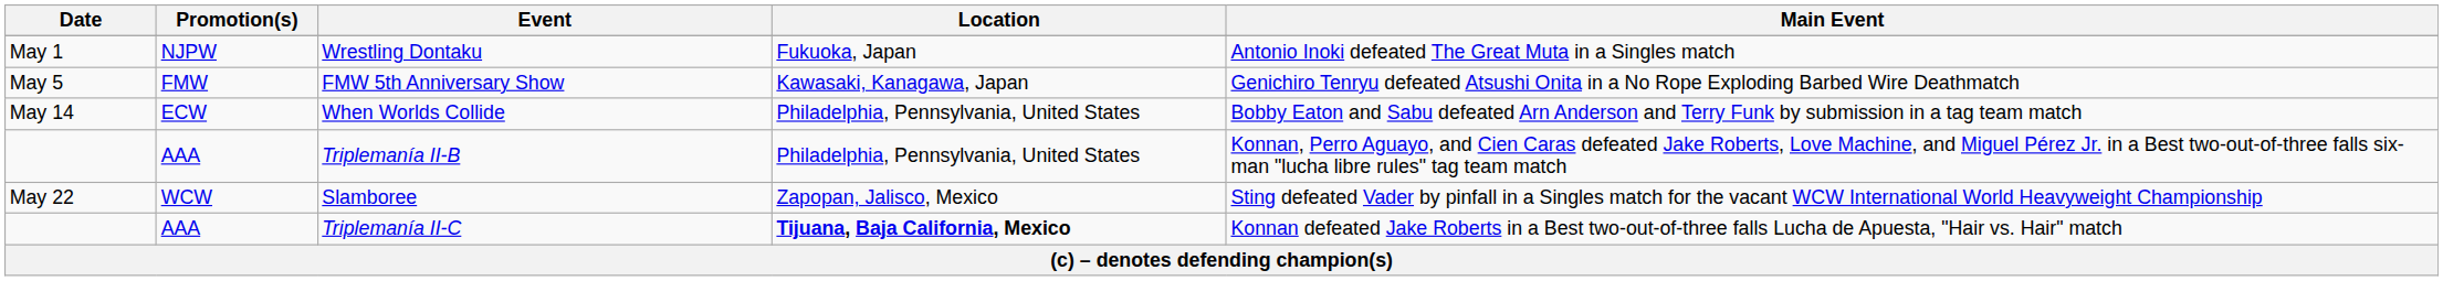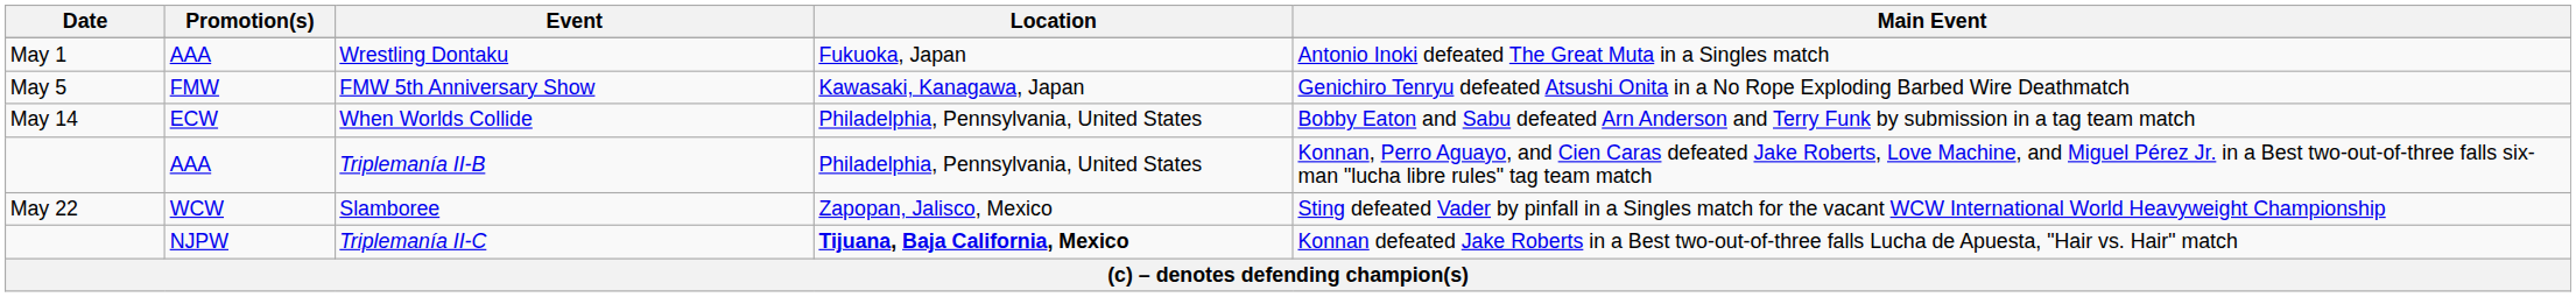 <table class="wikitable" style="width:100%;">
 <tr>
 <th width="5%">Date</th>
 <th width="5%">Promotion(s)</th>
 <th style="width:15%;">Event</th>
 <th style="width:15%;">Location</th>
 <th style="width:40%;">Main Event</th>
 </tr>
 <tr style="width:20%;" |Notes>
 </tr>
 <tr>
 <td>May 1</td>
-<td><a href='#'>NJPW</a></td>
+<td><a href='#'>AAA</a></td>
 <td><a href='#'>Wrestling Dontaku</a></td>
 <td><a href='#'>Fukuoka</a>, Japan</td>
 <td><a href='#'>Antonio Inoki</a> defeated <a href='#'>The Great Muta</a> in a Singles match</td>
 </tr>
 <tr>
 <td>May 5</td>
 <td><a href='#'>FMW</a></td>
 <td><a href='#'>FMW 5th Anniversary Show</a></td>
 <td><a href='#'>Kawasaki, Kanagawa</a>, Japan</td>
 <td><a href='#'>Genichiro Tenryu</a> defeated <a href='#'>Atsushi Onita</a> in a No Rope Exploding Barbed Wire Deathmatch</td>
 </tr>
 <tr>
 <td>May 14</td>
 <td><a href='#'>ECW</a></td>
 <td><a href='#'>When Worlds Collide</a></td>
 <td><a href='#'>Philadelphia</a>, Pennsylvania, United States</td>
 <td><a href='#'>Bobby Eaton</a> and <a href='#'>Sabu</a> defeated <a href='#'>Arn Anderson</a> and <a href='#'>Terry Funk</a> by submission in a tag team match</td>
 </tr>
 <tr>
 <td></td>
 <td><a href='#'>AAA</a></td>
 <td><em><a href='#'>Triplemanía II-B</a></em></td>
 <td><a href='#'>Philadelphia</a>, Pennsylvania, United States</td>
 <td><a href='#'>Konnan</a>, <a href='#'>Perro Aguayo</a>, and <a href='#'>Cien Caras</a> defeated <a href='#'>Jake Roberts</a>, <a href='#'>Love Machine</a>, and <a href='#'>Miguel Pérez Jr.</a> in a Best two-out-of-three falls six-man "lucha libre rules" tag team match</td>
 </tr>
 <tr>
 <td>May 22</td>
 <td><a href='#'>WCW</a></td>
 <td><a href='#'>Slamboree</a></td>
 <td><a href='#'>Zapopan, Jalisco</a>, Mexico</td>
 <td><a href='#'>Sting</a> defeated <a href='#'>Vader</a> by pinfall in a Singles match for the vacant <a href='#'>WCW International World Heavyweight Championship</a></td>
 </tr>
 <tr>
 <td></td>
-<td><a href='#'>AAA</a></td>
+<td><a href='#'>NJPW</a></td>
 <td><em><a href='#'>Triplemanía II-C</a></em></td>
 <td><strong><a href='#'>Tijuana</a>, <a href='#'>Baja California</a>, Mexico</strong></td>
 <td><a href='#'>Konnan</a> defeated <a href='#'>Jake Roberts</a> in a Best two-out-of-three falls Lucha de Apuesta, "Hair vs. Hair" match</td>
 </tr>
 <tr>
 <th colspan="6">(c) – denotes defending champion(s)</th>
 </tr>
 </table>
